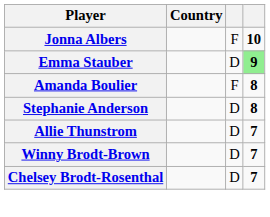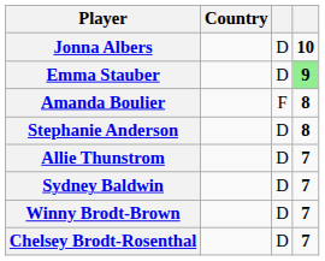 <table class= "wikitable" style="text-align: center;">
 <tr>
 <th scope="col">Player</th>
 <th scope="col">Country</th>
 <th scope="col"></th>
 <th scope="col"></th>
 </tr>
 <tr>
 <th scope="row" align="left"><a href='#'>Jonna Albers</a></th>
 <td></td>
-<td>F</td>
+<td>D</td>
 <td><strong>10</strong></td>
 </tr>
 <tr>
 <th scope="row" align="left"><a href='#'>Emma Stauber</a></th>
 <td></td>
 <td>D</td>
 <td style="background: lightgreen;"><strong>9</strong></td>
 </tr>
 <tr>
 <th scope="row" align="left"><a href='#'>Amanda Boulier</a></th>
 <td></td>
 <td>F</td>
 <td><strong>8</strong></td>
 </tr>
 <tr>
 <th scope="row" align="left"><a href='#'>Stephanie Anderson</a></th>
 <td></td>
 <td>D</td>
 <td><strong>8</strong></td>
 </tr>
 <tr>
 <th scope="row" align="left"><a href='#'>Allie Thunstrom</a></th>
 <td></td>
 <td>D</td>
 <td><strong>7</strong></td>
 </tr>
 <tr>
+<th scope="row" align="left"><a href='#'>Sydney Baldwin</a></th>
+<td></td>
+<td>D</td>
+<td><strong>7</strong></td>
+</tr>
+<tr>
 <th scope="row" align="left"><a href='#'>Winny Brodt-Brown</a></th>
 <td></td>
 <td>D</td>
 <td><strong>7</strong></td>
 </tr>
 <tr>
 <th scope="row" align="left"><a href='#'>Chelsey Brodt-Rosenthal</a></th>
 <td></td>
 <td>D</td>
 <td><strong>7</strong></td>
 </tr>
 </table>
